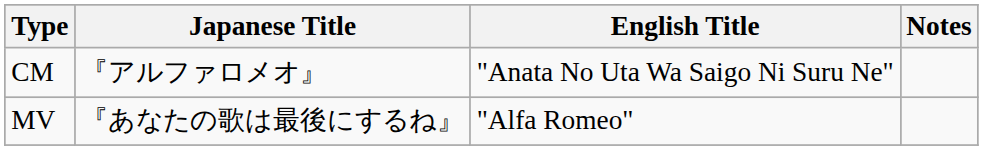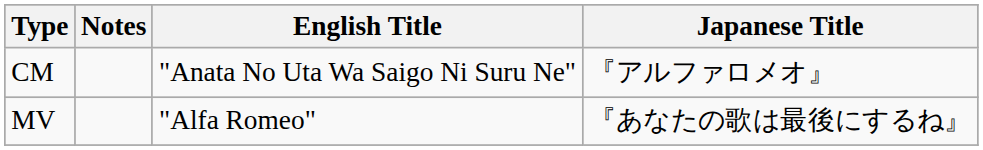 <table class="wikitable sortable">
 <tr>
 <th>Type</th>
+<th>Notes</th>
+<th>English Title</th>
 <th>Japanese Title</th>
-<th>English Title</th>
-<th>Notes</th>
 </tr>
 <tr>
 <td>CM</td>
+<td></td>
+<td>"Anata No Uta Wa Saigo Ni Suru Ne"</td>
 <td>『アルファロメオ』</td>
-<td>"Anata No Uta Wa Saigo Ni Suru Ne"</td>
-<td></td>
 </tr>
 <tr>
 <td>MV</td>
+<td></td>
+<td>"Alfa Romeo"</td>
 <td>『あなたの歌は最後にするね』</td>
-<td>"Alfa Romeo"</td>
-<td></td>
 </tr>
 </table>
